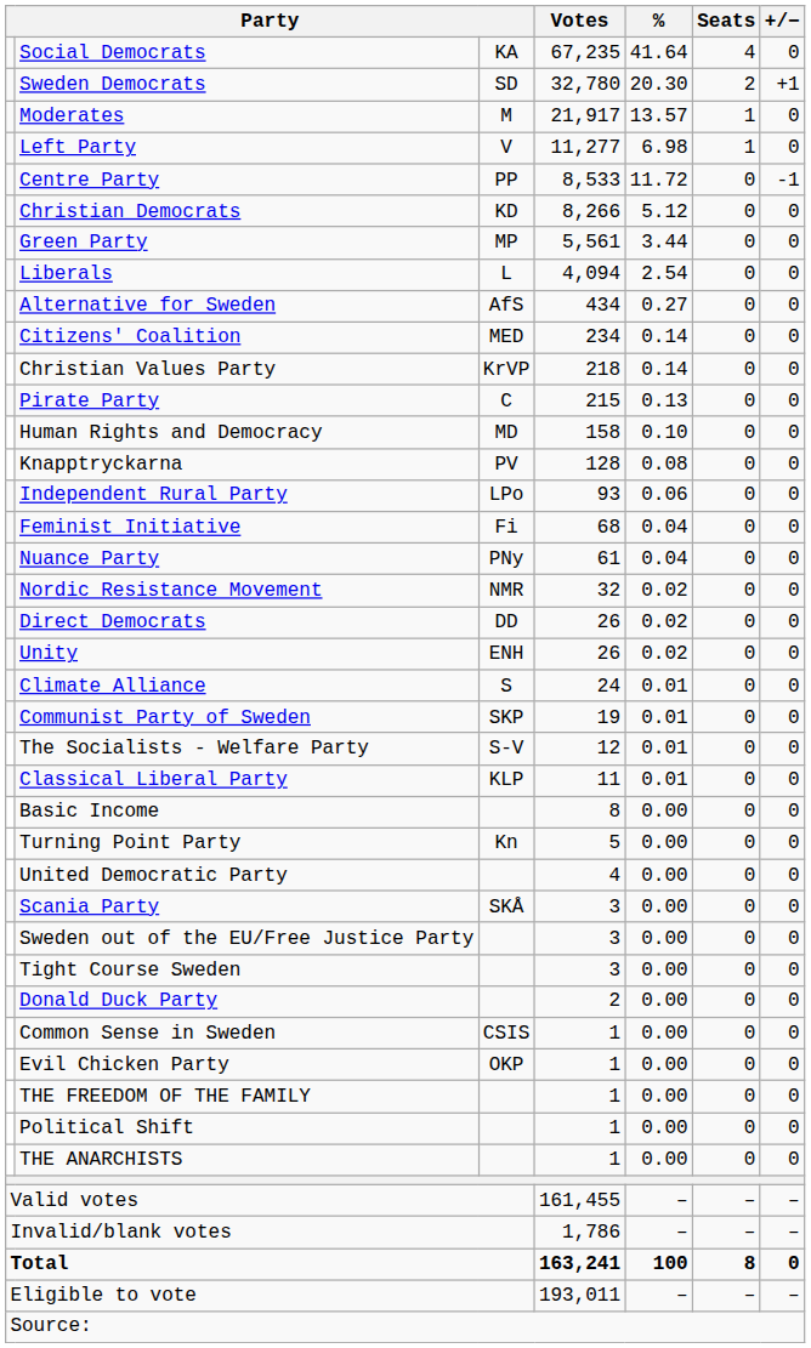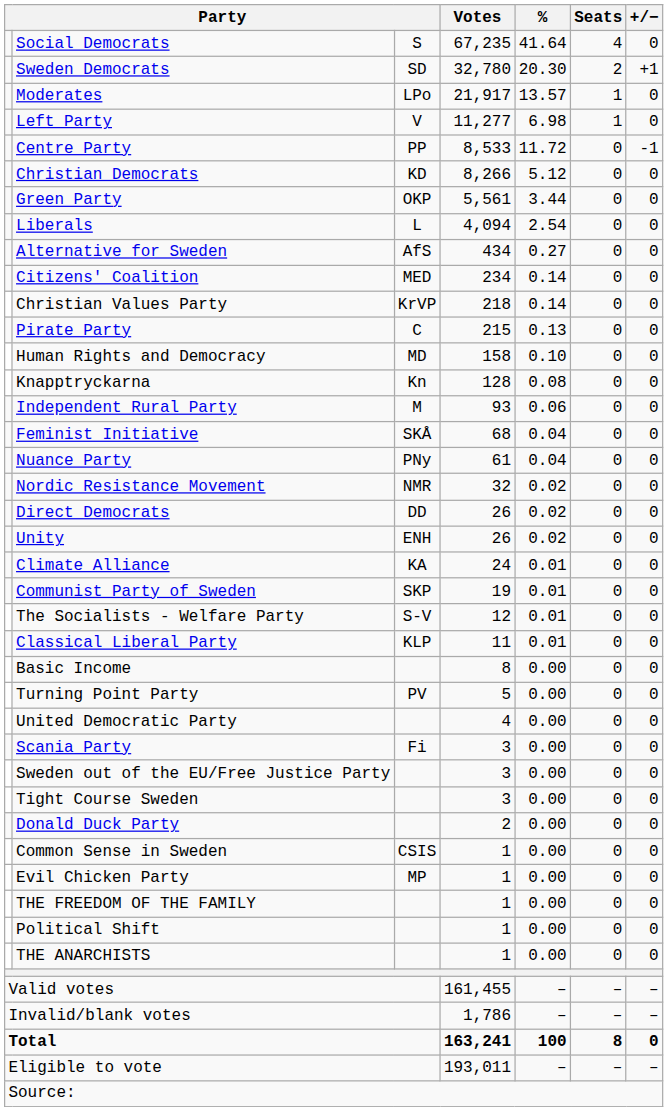 <table class=wikitable style=text-align:right>
 <tr>
 <th colspan=3>Party</th>
 <th>Votes</th>
 <th>%</th>
 <th>Seats</th>
 <th>+/−</th>
 </tr>
 <tr>
 <td bgcolor=></td>
 <td align=left><a href='#'>Social Democrats</a></td>
-<td align=center>KA</td>
+<td align=center>S</td>
 <td>67,235</td>
 <td>41.64</td>
 <td>4</td>
 <td>0</td>
 </tr>
 <tr>
 <td bgcolor=></td>
 <td align=left><a href='#'>Sweden Democrats</a></td>
 <td align=center>SD</td>
 <td>32,780</td>
 <td>20.30</td>
 <td>2</td>
 <td>+1</td>
 </tr>
 <tr>
 <td bgcolor=></td>
 <td align=left><a href='#'>Moderates</a></td>
-<td align=center>M</td>
+<td align=center>LPo</td>
 <td>21,917</td>
 <td>13.57</td>
 <td>1</td>
 <td>0</td>
 </tr>
 <tr>
 <td bgcolor=></td>
 <td align=left><a href='#'>Left Party</a></td>
 <td align=center>V</td>
 <td>11,277</td>
 <td>6.98</td>
 <td>1</td>
 <td>0</td>
 </tr>
 <tr>
 <td bgcolor=></td>
 <td align=left><a href='#'>Centre Party</a></td>
 <td align=center>PP</td>
 <td>8,533</td>
 <td>11.72</td>
 <td>0</td>
 <td>-1</td>
 </tr>
 <tr>
 <td bgcolor=></td>
 <td align=left><a href='#'>Christian Democrats</a></td>
 <td align=center>KD</td>
 <td>8,266</td>
 <td>5.12</td>
 <td>0</td>
 <td>0</td>
 </tr>
 <tr>
 <td bgcolor=></td>
 <td align=left><a href='#'>Green Party</a></td>
-<td align=center>MP</td>
+<td align=center>OKP</td>
 <td>5,561</td>
 <td>3.44</td>
 <td>0</td>
 <td>0</td>
 </tr>
 <tr>
 <td bgcolor=></td>
 <td align=left><a href='#'>Liberals</a></td>
 <td align=center>L</td>
 <td>4,094</td>
 <td>2.54</td>
 <td>0</td>
 <td>0</td>
 </tr>
 <tr>
 <td bgcolor=></td>
 <td align=left><a href='#'>Alternative for Sweden</a></td>
 <td align=center>AfS</td>
 <td>434</td>
 <td>0.27</td>
 <td>0</td>
 <td>0</td>
 </tr>
 <tr>
 <td bgcolor=></td>
 <td align=left><a href='#'>Citizens' Coalition</a></td>
 <td align=center>MED</td>
 <td>234</td>
 <td>0.14</td>
 <td>0</td>
 <td>0</td>
 </tr>
 <tr>
 <td bgcolor=white></td>
 <td align=left>Christian Values Party</td>
 <td align=center>KrVP</td>
 <td>218</td>
 <td>0.14</td>
 <td>0</td>
 <td>0</td>
 </tr>
 <tr>
 <td bgcolor=></td>
 <td align=left><a href='#'>Pirate Party</a></td>
 <td align=center>C</td>
 <td>215</td>
 <td>0.13</td>
 <td>0</td>
 <td>0</td>
 </tr>
 <tr>
 <td bgcolor=white></td>
 <td align=left>Human Rights and Democracy</td>
 <td align=center>MD</td>
 <td>158</td>
 <td>0.10</td>
 <td>0</td>
 <td>0</td>
 </tr>
 <tr>
 <td bgcolor=white></td>
 <td align=left>Knapptryckarna</td>
-<td align=center>PV</td>
+<td align=center>Kn</td>
 <td>128</td>
 <td>0.08</td>
 <td>0</td>
 <td>0</td>
 </tr>
 <tr>
 <td bgcolor=></td>
 <td align=left><a href='#'>Independent Rural Party</a></td>
-<td align=center>LPo</td>
+<td align=center>M</td>
 <td>93</td>
 <td>0.06</td>
 <td>0</td>
 <td>0</td>
 </tr>
 <tr>
 <td bgcolor=></td>
 <td align=left><a href='#'>Feminist Initiative</a></td>
-<td align=center>Fi</td>
+<td align=center>SKÅ</td>
 <td>68</td>
 <td>0.04</td>
 <td>0</td>
 <td>0</td>
 </tr>
 <tr>
 <td bgcolor=></td>
 <td align=left><a href='#'>Nuance Party</a></td>
 <td align=center>PNy</td>
 <td>61</td>
 <td>0.04</td>
 <td>0</td>
 <td>0</td>
 </tr>
 <tr>
 <td bgcolor=></td>
 <td align=left><a href='#'>Nordic Resistance Movement</a></td>
 <td align=center>NMR</td>
 <td>32</td>
 <td>0.02</td>
 <td>0</td>
 <td>0</td>
 </tr>
 <tr>
 <td bgcolor=></td>
 <td align=left><a href='#'>Direct Democrats</a></td>
 <td align=center>DD</td>
 <td>26</td>
 <td>0.02</td>
 <td>0</td>
 <td>0</td>
 </tr>
 <tr>
 <td bgcolor=></td>
 <td align=left><a href='#'>Unity</a></td>
 <td align=center>ENH</td>
 <td>26</td>
 <td>0.02</td>
 <td>0</td>
 <td>0</td>
 </tr>
 <tr>
 <td bgcolor=></td>
 <td align=left><a href='#'>Climate Alliance</a></td>
-<td align=center>S</td>
+<td align=center>KA</td>
 <td>24</td>
 <td>0.01</td>
 <td>0</td>
 <td>0</td>
 </tr>
 <tr>
 <td bgcolor=></td>
 <td align=left><a href='#'>Communist Party of Sweden</a></td>
 <td align=center>SKP</td>
 <td>19</td>
 <td>0.01</td>
 <td>0</td>
 <td>0</td>
 </tr>
 <tr>
 <td bgcolor=white></td>
 <td align=left>The Socialists - Welfare Party</td>
 <td align=center>S-V</td>
 <td>12</td>
 <td>0.01</td>
 <td>0</td>
 <td>0</td>
 </tr>
 <tr>
 <td bgcolor=></td>
 <td align=left><a href='#'>Classical Liberal Party</a></td>
 <td align=center>KLP</td>
 <td>11</td>
 <td>0.01</td>
 <td>0</td>
 <td>0</td>
 </tr>
 <tr>
 <td bgcolor=white></td>
 <td align=left>Basic Income</td>
 <td align=center></td>
 <td>8</td>
 <td>0.00</td>
 <td>0</td>
 <td>0</td>
 </tr>
 <tr>
 <td bgcolor=white></td>
 <td align=left>Turning Point Party</td>
-<td align=center>Kn</td>
+<td align=center>PV</td>
 <td>5</td>
 <td>0.00</td>
 <td>0</td>
 <td>0</td>
 </tr>
 <tr>
 <td bgcolor=white></td>
 <td align=left>United Democratic Party</td>
 <td align=center></td>
 <td>4</td>
 <td>0.00</td>
 <td>0</td>
 <td>0</td>
 </tr>
 <tr>
 <td bgcolor=></td>
 <td align=left><a href='#'>Scania Party</a></td>
-<td align=center>SKÅ</td>
+<td align=center>Fi</td>
 <td>3</td>
 <td>0.00</td>
 <td>0</td>
 <td>0</td>
 </tr>
 <tr>
 <td bgcolor=white></td>
 <td align=left>Sweden out of the EU/Free Justice Party</td>
 <td align=center></td>
 <td>3</td>
 <td>0.00</td>
 <td>0</td>
 <td>0</td>
 </tr>
 <tr>
 <td bgcolor=white></td>
 <td align=left>Tight Course Sweden</td>
 <td align=center></td>
 <td>3</td>
 <td>0.00</td>
 <td>0</td>
 <td>0</td>
 </tr>
 <tr>
 <td bgcolor=></td>
 <td align=left><a href='#'>Donald Duck Party</a></td>
 <td align=center></td>
 <td>2</td>
 <td>0.00</td>
 <td>0</td>
 <td>0</td>
 </tr>
 <tr>
 <td bgcolor=white></td>
 <td align=left>Common Sense in Sweden</td>
 <td align=center>CSIS</td>
 <td>1</td>
 <td>0.00</td>
 <td>0</td>
 <td>0</td>
 </tr>
 <tr>
 <td bgcolor=white></td>
 <td align=left>Evil Chicken Party</td>
-<td align=center>OKP</td>
+<td align=center>MP</td>
 <td>1</td>
 <td>0.00</td>
 <td>0</td>
 <td>0</td>
 </tr>
 <tr>
 <td bgcolor=white></td>
 <td align=left>THE FREEDOM OF THE FAMILY</td>
 <td align=center></td>
 <td>1</td>
 <td>0.00</td>
 <td>0</td>
 <td>0</td>
 </tr>
 <tr>
 <td bgcolor=white></td>
 <td align=left>Political Shift</td>
 <td align=center></td>
 <td>1</td>
 <td>0.00</td>
 <td>0</td>
 <td>0</td>
 </tr>
 <tr>
 <td bgcolor=white></td>
 <td align=left>THE ANARCHISTS</td>
 <td align=center></td>
 <td>1</td>
 <td>0.00</td>
 <td>0</td>
 <td>0</td>
 </tr>
 <tr>
 <th colspan=7></th>
 </tr>
 <tr>
 <td align=left colspan=3>Valid votes</td>
 <td>161,455</td>
 <td>–</td>
 <td>–</td>
 <td>–</td>
 </tr>
 <tr>
 <td align=left colspan=3>Invalid/blank votes</td>
 <td>1,786</td>
 <td>–</td>
 <td>–</td>
 <td>–</td>
 </tr>
 <tr>
 <td align=left colspan=3><strong>Total</strong></td>
 <td><strong>163,241</strong></td>
 <td><strong>100</strong></td>
 <td><strong>8</strong></td>
 <td><strong>0</strong></td>
 </tr>
 <tr>
 <td align=left colspan=3>Eligible to vote</td>
 <td>193,011</td>
 <td>–</td>
 <td>–</td>
 <td>–</td>
 </tr>
 <tr>
 <td colspan=7 align=left>Source: </td>
 </tr>
 </table>
